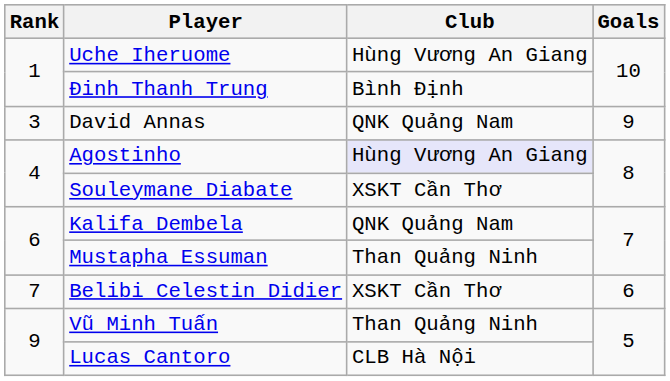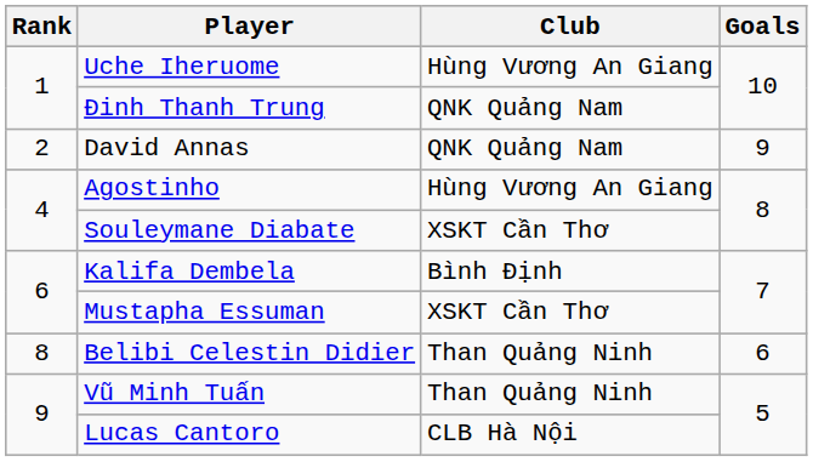 <table class="wikitable" style="text-align:center">
 <tr>
 <th>Rank</th>
 <th>Player</th>
 <th>Club</th>
 <th>Goals</th>
 </tr>
 <tr>
 <td rowspan=2>1</td>
 <td align="left"> <a href='#'>Uche Iheruome</a></td>
 <td align="left">Hùng Vương An Giang</td>
 <td rowspan=2>10</td>
 </tr>
 <tr>
 <td align="left"> <a href='#'>Đinh Thanh Trung</a></td>
-<td align="left">Bình Định</td>
+<td align="left">QNK Quảng Nam</td>
 </tr>
 <tr>
-<td>3</td>
+<td>2</td>
 <td align="left"> David Annas</td>
 <td align="left">QNK Quảng Nam</td>
 <td>9</td>
 </tr>
 <tr>
 <td rowspan=2>4</td>
 <td align="left"> <a href='#'>Agostinho</a></td>
-<td align="left" style="background: lavender;">Hùng Vương An Giang</td>
+<td align="left">Hùng Vương An Giang</td>
 <td rowspan=2>8</td>
 </tr>
 <tr>
 <td align="left"> <a href='#'>Souleymane Diabate</a></td>
 <td align="left">XSKT Cần Thơ</td>
 </tr>
 <tr>
 <td rowspan=2>6</td>
 <td align="left"> <a href='#'>Kalifa Dembela</a></td>
-<td align="left">QNK Quảng Nam</td>
+<td align="left">Bình Định</td>
 <td rowspan=2>7</td>
 </tr>
 <tr>
 <td align="left"> <a href='#'>Mustapha Essuman</a></td>
-<td align="left">Than Quảng Ninh</td>
+<td align="left">XSKT Cần Thơ</td>
 </tr>
 <tr>
-<td>7</td>
+<td>8</td>
 <td align="left"> <a href='#'>Belibi Celestin Didier</a></td>
-<td align="left">XSKT Cần Thơ</td>
+<td align="left">Than Quảng Ninh</td>
 <td>6</td>
 </tr>
 <tr>
 <td rowspan=2>9</td>
 <td align="left"> <a href='#'>Vũ Minh Tuấn</a></td>
 <td align="left">Than Quảng Ninh</td>
 <td rowspan=2>5</td>
 </tr>
 <tr>
 <td align="left"> <a href='#'>Lucas Cantoro</a></td>
 <td align="left">CLB Hà Nội</td>
 </tr>
 </table>
